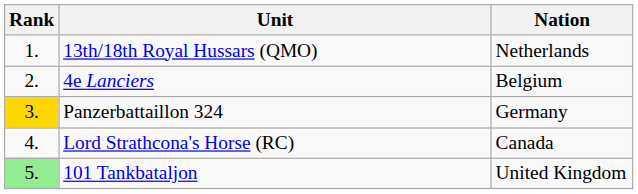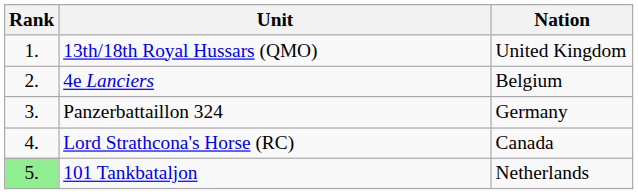 <table class="wikitable">
 <tr>
 <th>Rank</th>
 <th scope="col" style="width: 350px;">Unit</th>
 <th scope="col" style="width: 110px;">Nation</th>
 </tr>
 <tr>
 <td align="center">1.</td>
 <td><a href='#'>13th/18th Royal Hussars</a> (QMO)</td>
-<td>Netherlands</td>
+<td>United Kingdom</td>
 </tr>
 <tr>
 <td align="center">2.</td>
 <td><a href='#'>4e <em>Lanciers</em></a></td>
 <td>Belgium</td>
 </tr>
 <tr>
-<td align="center" style="background: gold;">3.</td>
+<td align="center">3.</td>
 <td>Panzerbattaillon 324</td>
 <td>Germany</td>
 </tr>
 <tr>
 <td align="center">4.</td>
 <td><a href='#'>Lord Strathcona's Horse</a> (RC)</td>
 <td>Canada</td>
 </tr>
 <tr>
 <td align="center" style="background: lightgreen;">5.</td>
 <td><a href='#'>101 Tankbataljon</a></td>
-<td>United Kingdom</td>
+<td>Netherlands</td>
 </tr>
 </table>
